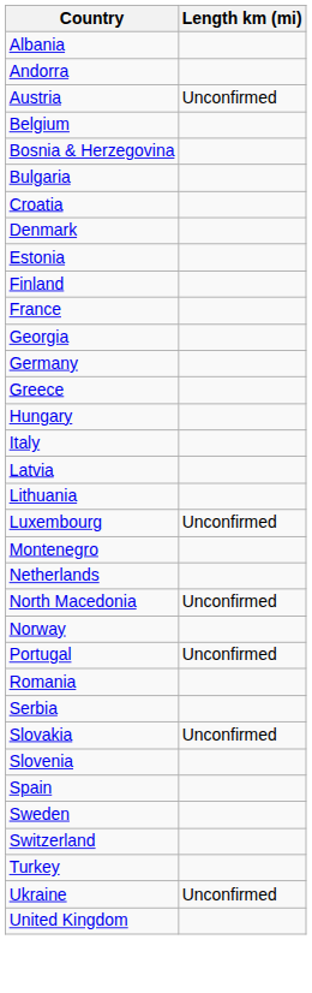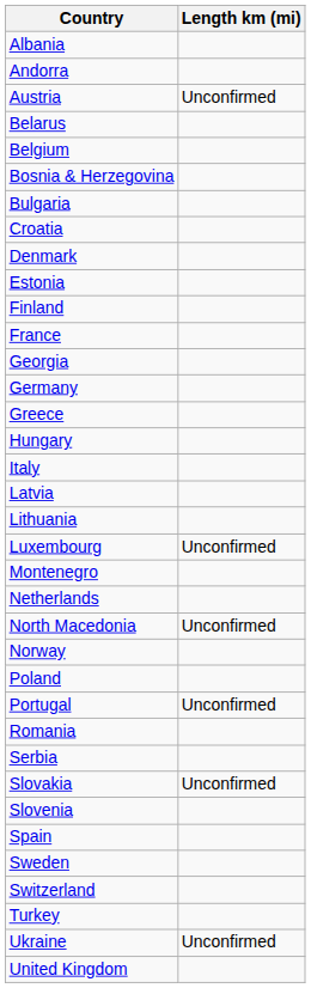 <table class="wikitable sortable">
 <tr>
 <th>Country</th>
 <th>Length km (mi)</th>
 </tr>
 <tr>
 <td><a href='#'>Albania</a></td>
 <td></td>
 </tr>
 <tr>
 <td><a href='#'>Andorra</a></td>
 <td></td>
 </tr>
 <tr>
 <td><a href='#'>Austria</a></td>
 <td>Unconfirmed</td>
+</tr>
+<tr>
+<td><a href='#'>Belarus</a></td>
+<td></td>
 </tr>
 <tr>
 <td><a href='#'>Belgium</a></td>
 <td></td>
 </tr>
 <tr>
 <td><a href='#'>Bosnia & Herzegovina</a></td>
 <td></td>
 </tr>
 <tr>
 <td><a href='#'>Bulgaria</a></td>
 <td></td>
 </tr>
 <tr>
 <td><a href='#'>Croatia</a></td>
 <td></td>
 </tr>
 <tr>
 <td><a href='#'>Denmark</a></td>
 <td></td>
 </tr>
 <tr>
 <td><a href='#'>Estonia</a></td>
 <td></td>
 </tr>
 <tr>
 <td><a href='#'>Finland</a></td>
 <td></td>
 </tr>
 <tr>
 <td><a href='#'>France</a></td>
 <td></td>
 </tr>
 <tr>
 <td><a href='#'>Georgia</a></td>
 <td></td>
 </tr>
 <tr>
 <td><a href='#'>Germany</a></td>
 <td></td>
 </tr>
 <tr>
 <td><a href='#'>Greece</a></td>
 <td></td>
 </tr>
 <tr>
 <td><a href='#'>Hungary</a></td>
 <td></td>
 </tr>
 <tr>
 <td><a href='#'>Italy</a></td>
 <td></td>
 </tr>
 <tr>
 <td><a href='#'>Latvia</a></td>
 <td></td>
 </tr>
 <tr>
 <td><a href='#'>Lithuania</a></td>
 <td></td>
 </tr>
 <tr>
 <td><a href='#'>Luxembourg</a></td>
 <td>Unconfirmed</td>
 </tr>
 <tr>
 <td><a href='#'>Montenegro</a></td>
 <td></td>
 </tr>
 <tr>
 <td><a href='#'>Netherlands</a></td>
 <td></td>
 </tr>
 <tr>
 <td><a href='#'>North Macedonia</a></td>
 <td>Unconfirmed</td>
 </tr>
 <tr>
 <td><a href='#'>Norway</a></td>
 <td></td>
 </tr>
 <tr>
+<td><a href='#'>Poland</a></td>
+<td></td>
+</tr>
+<tr>
 <td><a href='#'>Portugal</a></td>
 <td>Unconfirmed</td>
 </tr>
 <tr>
 <td><a href='#'>Romania</a></td>
 <td></td>
 </tr>
 <tr>
 <td><a href='#'>Serbia</a></td>
 <td></td>
 </tr>
 <tr>
 <td><a href='#'>Slovakia</a></td>
 <td>Unconfirmed</td>
 </tr>
 <tr>
 <td><a href='#'>Slovenia</a></td>
 <td></td>
 </tr>
 <tr>
 <td><a href='#'>Spain</a></td>
 <td></td>
 </tr>
 <tr>
 <td><a href='#'>Sweden</a></td>
 <td></td>
 </tr>
 <tr>
 <td><a href='#'>Switzerland</a></td>
 <td></td>
 </tr>
 <tr>
 <td><a href='#'>Turkey</a></td>
 <td></td>
 </tr>
 <tr>
 <td><a href='#'>Ukraine</a></td>
 <td>Unconfirmed</td>
 </tr>
 <tr>
 <td><a href='#'>United Kingdom</a></td>
 <td></td>
 </tr>
 </table>
